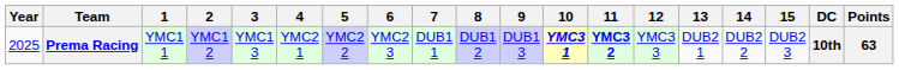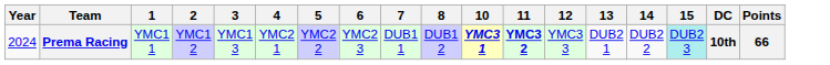 <table class="wikitable" style="text-align:center; font-size:85%;">
 <tr>
 <th>Year</th>
 <th>Team</th>
 <th>1</th>
 <th>2</th>
 <th>3</th>
 <th>4</th>
 <th>5</th>
 <th>6</th>
 <th>7</th>
 <th>8</th>
-<th>9</th>
 <th>10</th>
 <th>11</th>
 <th>12</th>
 <th>13</th>
 <th>14</th>
 <th>15</th>
 <th>DC</th>
 <th>Points</th>
 </tr>
 <tr>
-<td><a href='#'>2025</a></td>
+<td><a href='#'>2024</a></td>
 <th nowrap><a href='#'>Prema Racing</a></th>
 <td style="background:#DFFFDF;"><a href='#'>YMC1<br>1</a><br></td>
 <td style="background:#CFCFFF;"><a href='#'>YMC1<br>2</a><br></td>
 <td style="background:#DFFFDF;"><a href='#'>YMC1<br>3</a><br></td>
 <td style="background:#DFFFDF;"><a href='#'>YMC2<br>1</a><br></td>
 <td style="background:#CFCFFF;"><a href='#'>YMC2<br>2</a><br></td>
 <td style="background:#DFFFDF;"><a href='#'>YMC2<br>3</a><br></td>
 <td style="background:#DFFFDF;"><a href='#'>DUB1<br>1</a><br></td>
 <td style="background:#CFCFFF;"><a href='#'>DUB1<br>2</a><br></td>
-<td style="background:#CFCFFF;"><a href='#'>DUB1<br>3</a><br></td>
 <td style="background:#FFFFBF;"><strong><em><a href='#'>YMC3<br>1</a></em></strong><br></td>
 <td style="background:#DFFFDF;"><strong><a href='#'>YMC3<br>2</a><br></strong></td>
 <td style="background:#DFFFDF;"><a href='#'>YMC3<br>3</a><br></td>
 <td><a href='#'>DUB2<br>1</a></td>
 <td><a href='#'>DUB2<br>2</a></td>
-<td><a href='#'>DUB2<br>3</a></td>
+<td style="background: paleturquoise;"><a href='#'>DUB2<br>3</a></td>
 <th>10th</th>
-<th>63</th>
+<th>66</th>
 </tr>
 </table>
